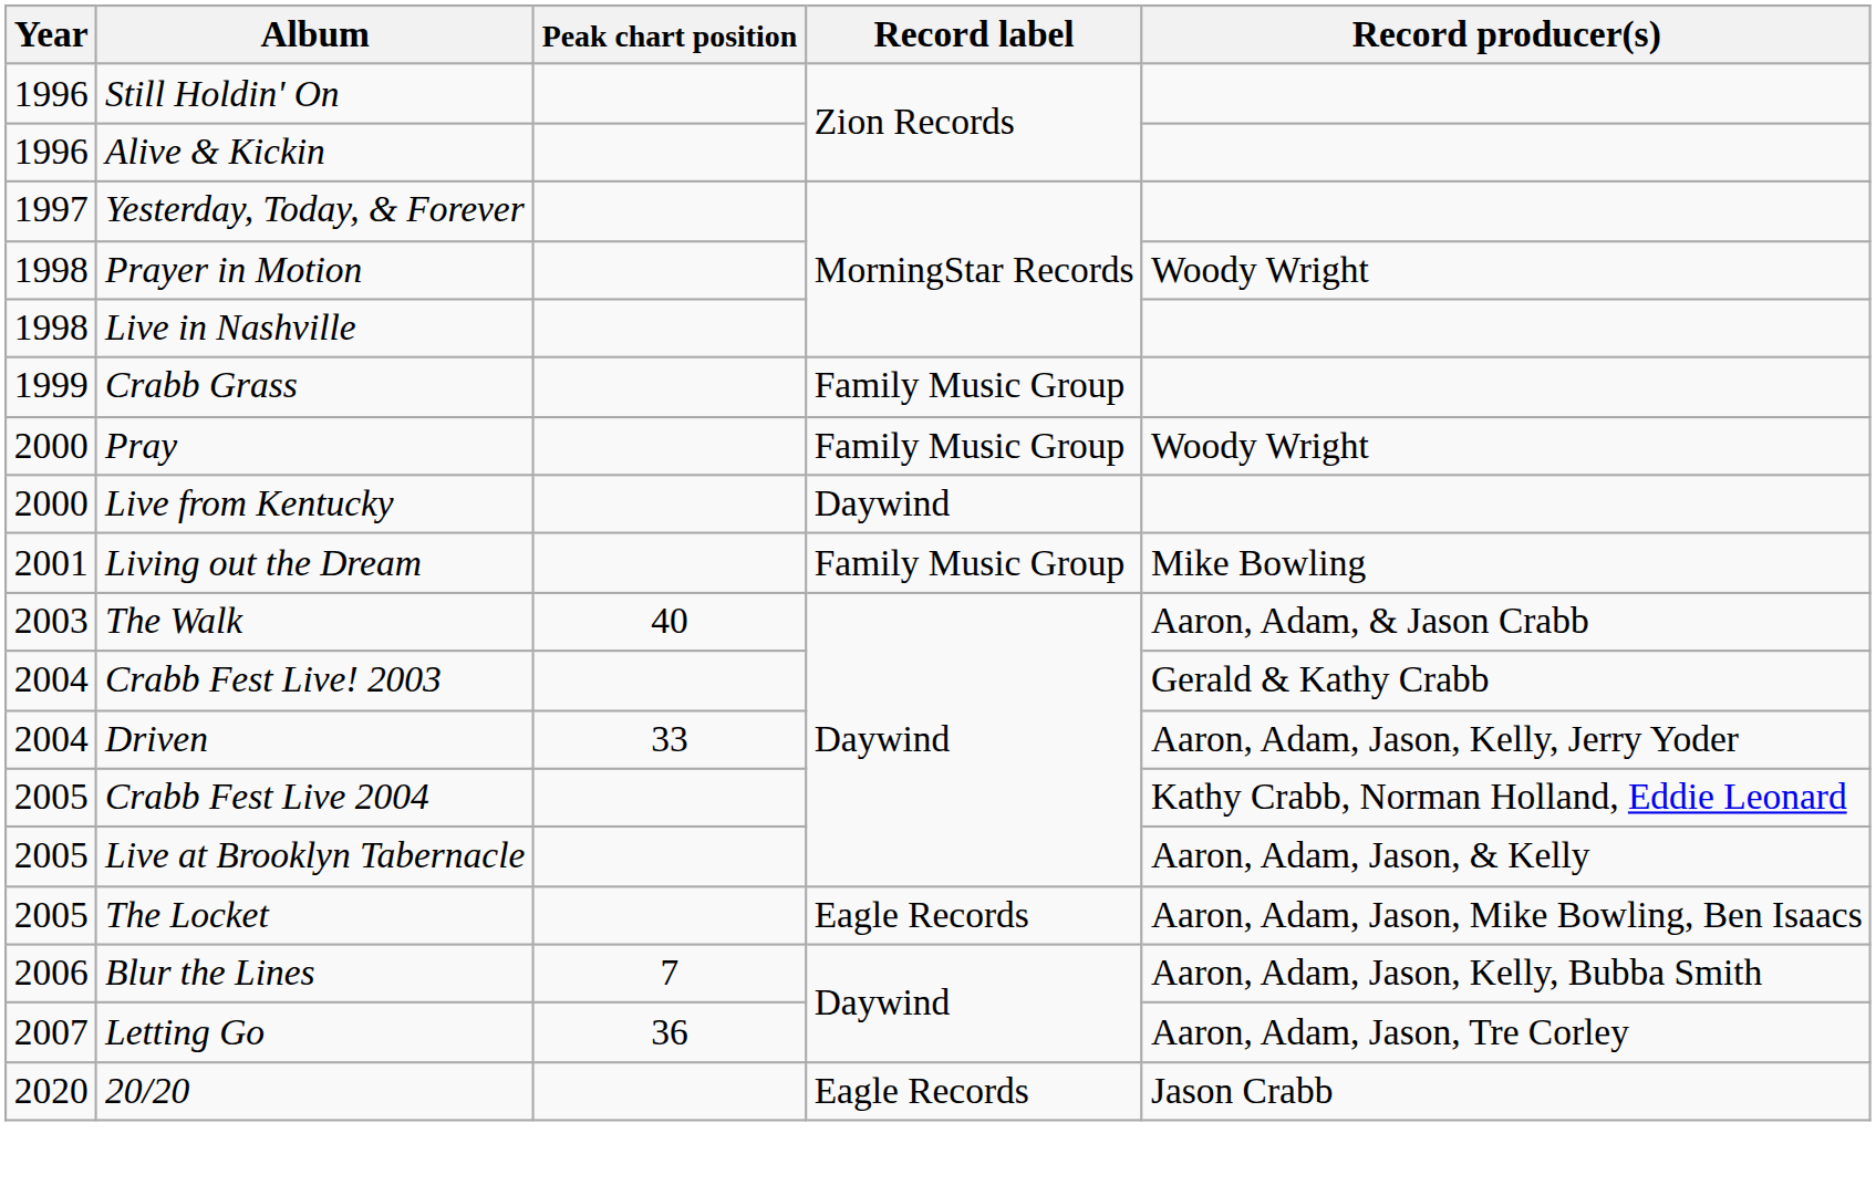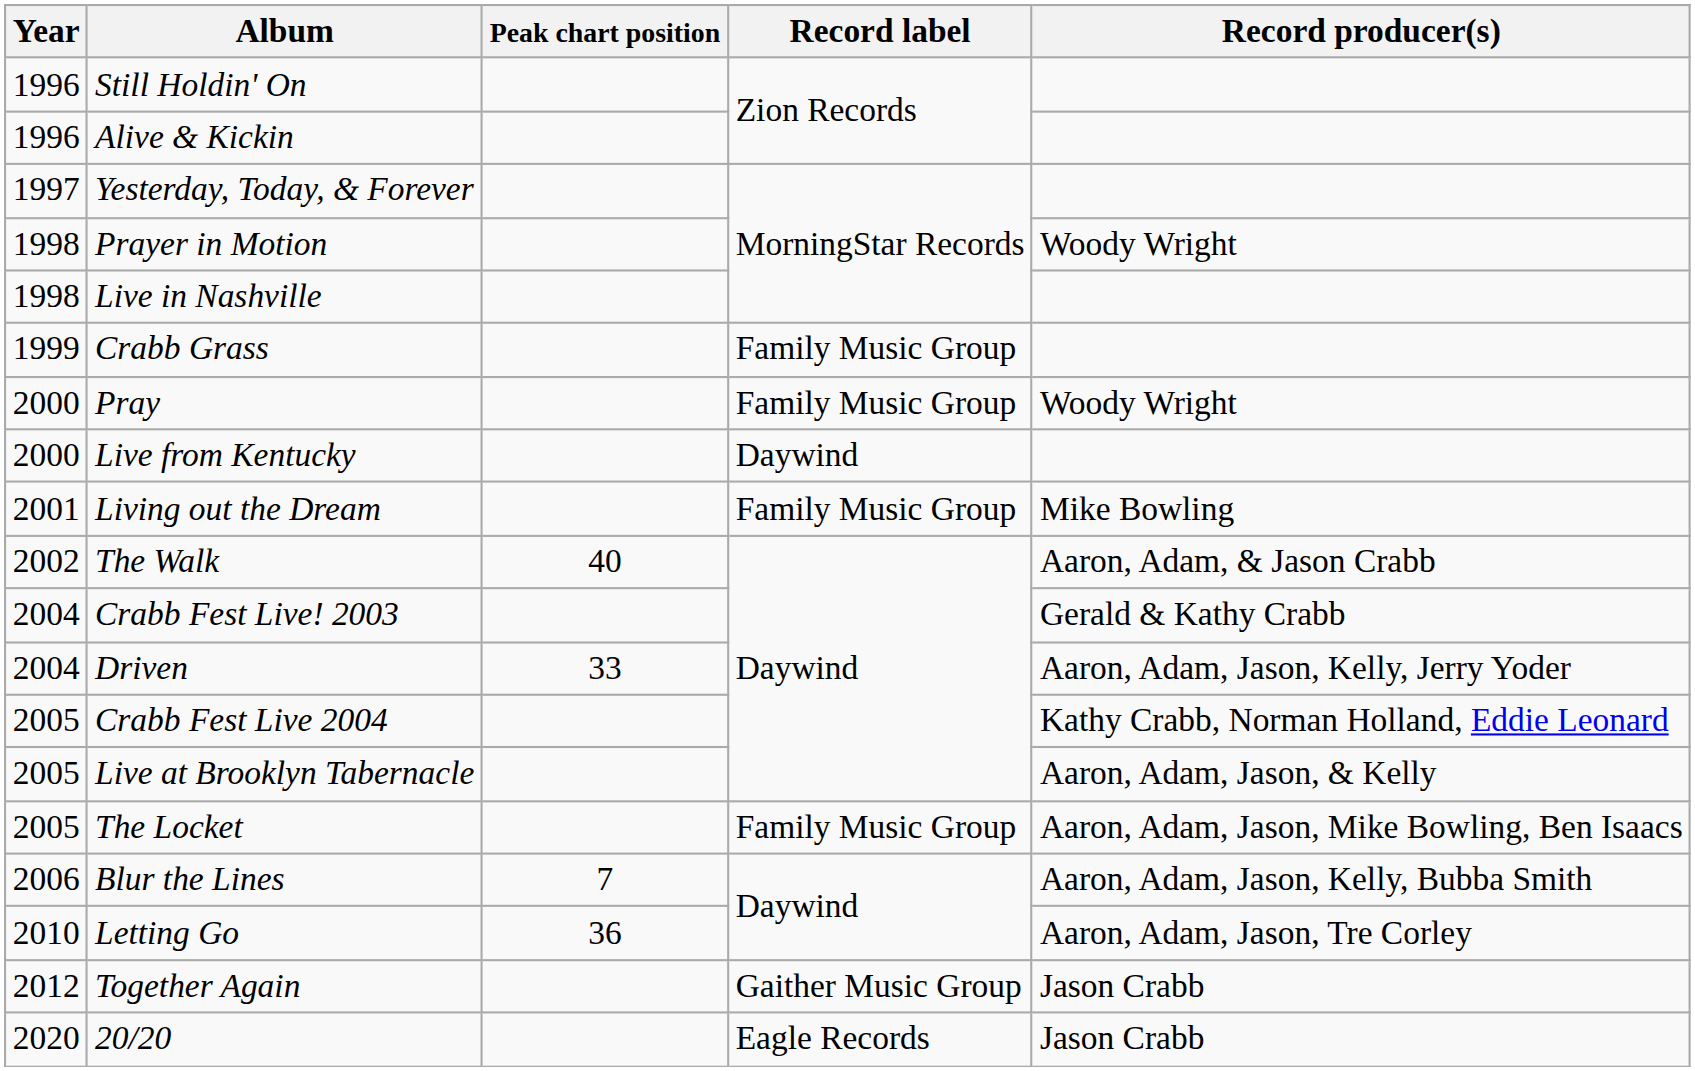 <table class="wikitable">
 <tr>
 <th>Year</th>
 <th>Album</th>
 <th><small>Peak chart position<br></small></th>
 <th>Record label</th>
 <th>Record producer(s)</th>
 </tr>
 <tr>
 <td>1996</td>
 <td><em>Still Holdin' On</em></td>
 <td></td>
 <td rowspan="2">Zion Records</td>
 <td></td>
 </tr>
 <tr>
 <td>1996</td>
 <td><em>Alive & Kickin</em></td>
 <td></td>
 <td></td>
 </tr>
 <tr>
 <td>1997</td>
 <td><em>Yesterday, Today, & Forever</em></td>
 <td></td>
 <td rowspan="3">MorningStar Records</td>
 <td></td>
 </tr>
 <tr>
 <td>1998</td>
 <td><em>Prayer in Motion</em></td>
 <td></td>
 <td>Woody Wright</td>
 </tr>
 <tr>
 <td>1998</td>
 <td><em>Live in Nashville</em></td>
 <td></td>
 <td></td>
 </tr>
 <tr>
 <td>1999</td>
 <td><em>Crabb Grass</em></td>
 <td></td>
 <td>Family Music Group</td>
 <td></td>
 </tr>
 <tr>
 <td>2000</td>
 <td><em>Pray</em></td>
 <td></td>
 <td>Family Music Group</td>
 <td>Woody Wright</td>
 </tr>
 <tr>
 <td>2000</td>
 <td><em>Live from Kentucky</em></td>
 <td></td>
 <td>Daywind</td>
 <td></td>
 </tr>
 <tr>
 <td>2001</td>
 <td><em>Living out the Dream</em></td>
 <td></td>
 <td>Family Music Group</td>
 <td>Mike Bowling</td>
 </tr>
 <tr>
-<td>2003</td>
+<td>2002</td>
 <td><em>The Walk</em></td>
 <td style="text-align:center;">40</td>
 <td rowspan="5">Daywind</td>
 <td>Aaron, Adam, & Jason Crabb</td>
 </tr>
 <tr>
 <td>2004</td>
 <td><em>Crabb Fest Live! 2003</em></td>
 <td></td>
 <td>Gerald & Kathy Crabb</td>
 </tr>
 <tr>
 <td>2004</td>
 <td><em>Driven</em></td>
 <td style="text-align:center;">33</td>
 <td>Aaron, Adam, Jason, Kelly, Jerry Yoder</td>
 </tr>
 <tr>
 <td>2005</td>
 <td><em>Crabb Fest Live 2004</em></td>
 <td></td>
 <td>Kathy Crabb, Norman Holland, <a href='#'>Eddie Leonard</a></td>
 </tr>
 <tr>
 <td>2005</td>
 <td><em>Live at Brooklyn Tabernacle</em></td>
 <td></td>
 <td>Aaron, Adam, Jason, & Kelly</td>
 </tr>
 <tr>
 <td>2005</td>
 <td><em>The Locket</em></td>
 <td></td>
-<td>Eagle Records</td>
+<td>Family Music Group</td>
 <td>Aaron, Adam, Jason, Mike Bowling, Ben Isaacs</td>
 </tr>
 <tr>
 <td>2006</td>
 <td><em>Blur the Lines</em></td>
 <td style="text-align:center;">7</td>
 <td rowspan="2">Daywind</td>
 <td>Aaron, Adam, Jason, Kelly, Bubba Smith</td>
 </tr>
 <tr>
-<td>2007</td>
+<td>2010</td>
 <td><em>Letting Go</em></td>
 <td style="text-align:center;">36</td>
 <td>Aaron, Adam, Jason, Tre Corley</td>
+</tr>
+<tr>
+<td>2012</td>
+<td><em>Together Again</em></td>
+<td></td>
+<td>Gaither Music Group</td>
+<td>Jason Crabb</td>
 </tr>
 <tr>
 <td>2020</td>
 <td><em>20/20</em></td>
 <td></td>
 <td>Eagle Records</td>
 <td>Jason Crabb</td>
 </tr>
 </table>
